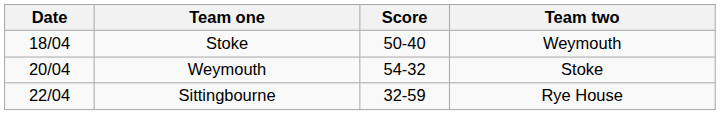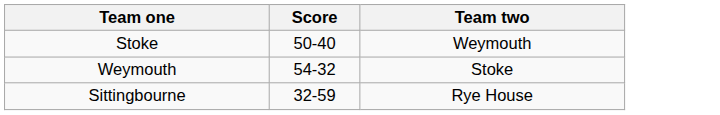 <table class="wikitable" style="text-align: center">
 <tr>
-<th width=80>Date</th>
 <th width=250>Team one</th>
 <th width=80>Score</th>
 <th width=250>Team two</th>
 </tr>
 <tr>
-<td>18/04</td>
 <td>Stoke</td>
 <td>50-40</td>
 <td>Weymouth</td>
 </tr>
 <tr>
-<td>20/04</td>
 <td>Weymouth</td>
 <td>54-32</td>
 <td>Stoke</td>
 </tr>
 <tr>
-<td>22/04</td>
 <td>Sittingbourne</td>
 <td>32-59</td>
 <td>Rye House</td>
 </tr>
 </table>
